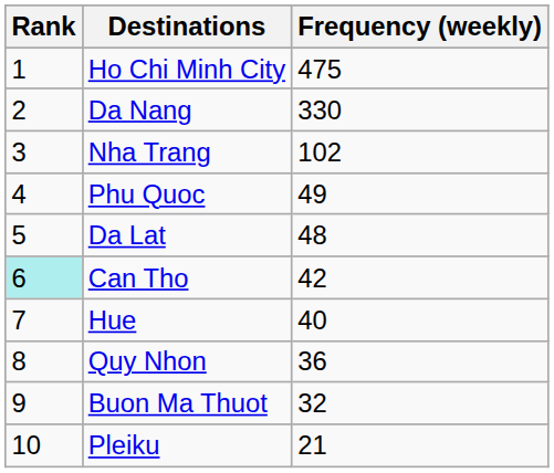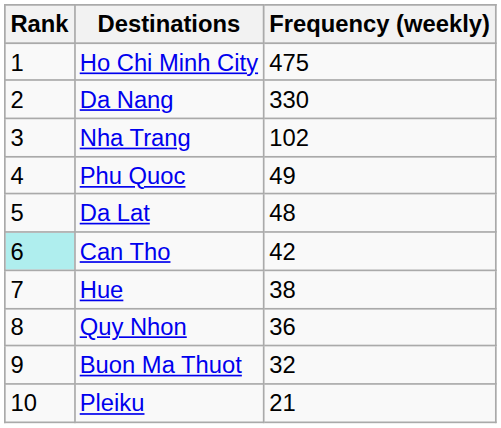 <table class="wikitable sortable" style="font-size:89%; align=center;">
 <tr style="background:darkgrey;">
 <th>Rank</th>
 <th>Destinations</th>
 <th>Frequency (weekly)</th>
 </tr>
 <tr>
 <td>1</td>
 <td><a href='#'>Ho Chi Minh City</a></td>
 <td>475</td>
 </tr>
 <tr>
 <td>2</td>
 <td><a href='#'>Da Nang</a></td>
 <td>330</td>
 </tr>
 <tr>
 <td>3</td>
 <td><a href='#'>Nha Trang</a></td>
 <td>102</td>
 </tr>
 <tr>
 <td>4</td>
 <td><a href='#'>Phu Quoc</a></td>
 <td>49</td>
 </tr>
 <tr>
 <td>5</td>
 <td><a href='#'>Da Lat</a></td>
 <td>48</td>
 </tr>
 <tr>
 <td style="background: paleturquoise;">6</td>
 <td><a href='#'>Can Tho</a></td>
 <td>42</td>
 </tr>
 <tr>
 <td>7</td>
 <td><a href='#'>Hue</a></td>
-<td>40</td>
+<td>38</td>
 </tr>
 <tr>
 <td>8</td>
 <td><a href='#'>Quy Nhon</a></td>
 <td>36</td>
 </tr>
 <tr>
 <td>9</td>
 <td><a href='#'>Buon Ma Thuot</a></td>
 <td>32</td>
 </tr>
 <tr>
 <td>10</td>
 <td><a href='#'>Pleiku</a></td>
 <td>21</td>
 </tr>
 </table>
